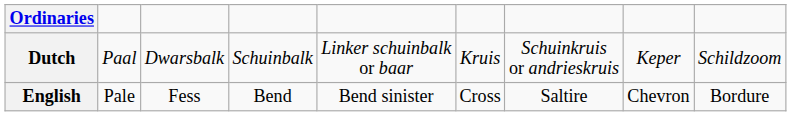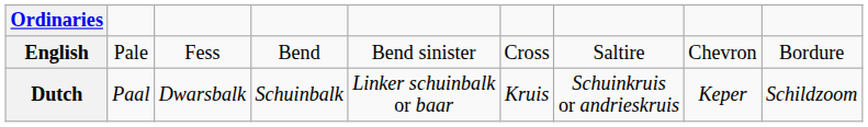 <table class="wikitable" style="margin:1em auto;">
 <tr>
 <th><a href='#'>Ordinaries</a></th>
 <td align=center></td>
 <td align=center></td>
 <td align=center></td>
 <td align=center></td>
 <td align=center></td>
 <td align=center></td>
 <td align=center></td>
 <td align=center></td>
 </tr>
 <tr>
+<th>English</th>
+<td align=center>Pale</td>
+<td align=center>Fess</td>
+<td align=center>Bend</td>
+<td align=center>Bend sinister</td>
+<td align=center>Cross</td>
+<td align=center>Saltire</td>
+<td align=center>Chevron</td>
+<td align=center>Bordure</td>
+</tr>
+<tr>
 <th>Dutch</th>
 <td align=center><em>Paal</em></td>
 <td align=center><em>Dwarsbalk</em></td>
 <td align=center><em>Schuinbalk</em></td>
 <td align=center><em>Linker schuinbalk</em><br>or <em>baar</em></td>
 <td align=center><em>Kruis</em></td>
 <td align=center><em>Schuinkruis</em><br>or <em>andrieskruis</em></td>
 <td align=center><em>Keper</em></td>
 <td align=center><em>Schildzoom</em></td>
 </tr>
-<tr>
-<th>English</th>
-<td align=center>Pale</td>
-<td align=center>Fess</td>
-<td align=center>Bend</td>
-<td align=center>Bend sinister</td>
-<td align=center>Cross</td>
-<td align=center>Saltire</td>
-<td align=center>Chevron</td>
-<td align=center>Bordure</td>
-</tr>
 </table>
